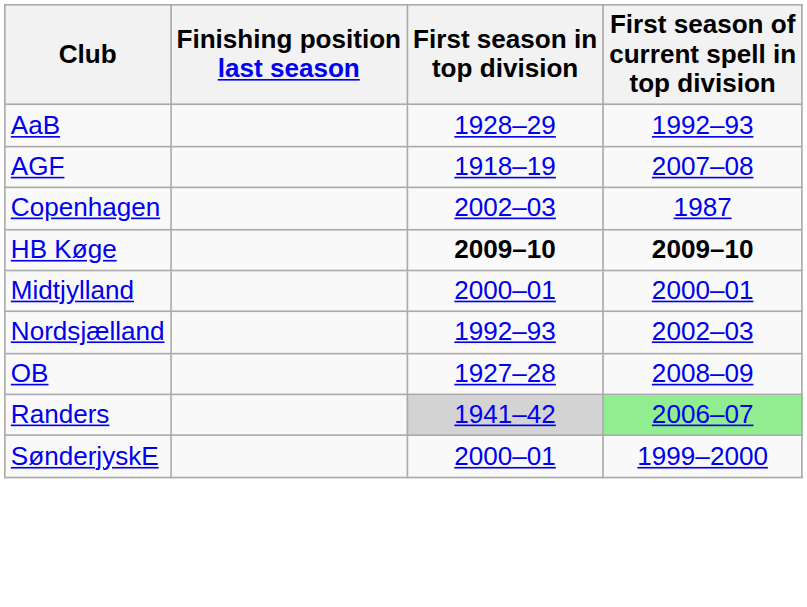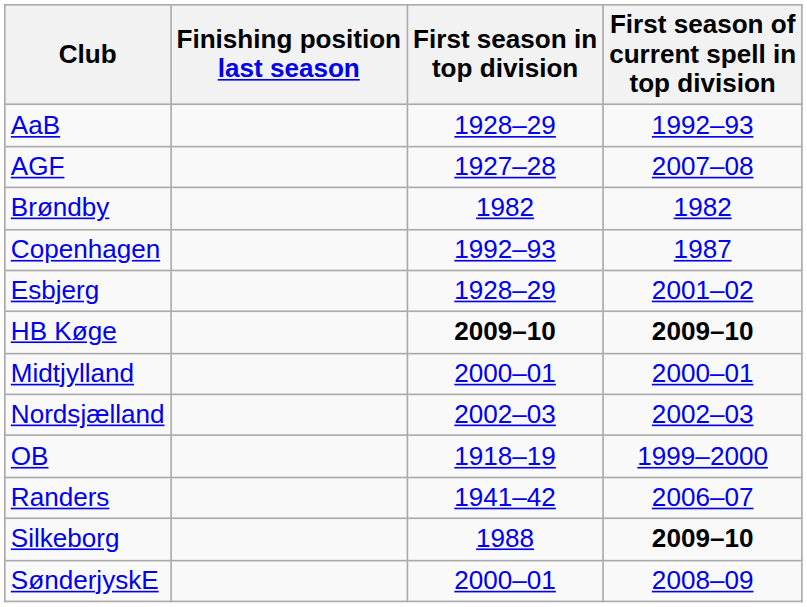 <table class="wikitable sortable" style="text-align:center;">
 <tr>
 <th>Club</th>
 <th>Finishing position<br><a href='#'>last season</a></th>
 <th>First season in<br>top division</th>
 <th>First season of<br>current spell in<br>top division</th>
 </tr>
 <tr>
 <td style="text-align:left;"><a href='#'>AaB</a></td>
 <td></td>
 <td><a href='#'>1928–29</a></td>
 <td><a href='#'>1992–93</a></td>
 </tr>
 <tr>
 <td style="text-align:left;"><a href='#'>AGF</a></td>
 <td></td>
-<td><a href='#'>1918–19</a></td>
+<td><a href='#'>1927–28</a></td>
 <td><a href='#'>2007–08</a></td>
+</tr>
+<tr>
+<td style="text-align:left;"><a href='#'>Brøndby</a></td>
+<td></td>
+<td><a href='#'>1982</a></td>
+<td><a href='#'>1982</a></td>
 </tr>
 <tr>
 <td style="text-align:left;"><a href='#'>Copenhagen</a></td>
 <td></td>
-<td><a href='#'>2002–03</a></td>
+<td><a href='#'>1992–93</a></td>
 <td><a href='#'>1987</a></td>
+</tr>
+<tr>
+<td style="text-align:left;"><a href='#'>Esbjerg</a></td>
+<td></td>
+<td><a href='#'>1928–29</a></td>
+<td><a href='#'>2001–02</a></td>
 </tr>
 <tr>
 <td style="text-align:left;"><a href='#'>HB Køge</a></td>
 <td></td>
 <td><strong>2009–10</strong></td>
 <td><strong>2009–10</strong></td>
 </tr>
 <tr>
 <td style="text-align:left;"><a href='#'>Midtjylland</a></td>
 <td></td>
 <td><a href='#'>2000–01</a></td>
 <td><a href='#'>2000–01</a></td>
 </tr>
 <tr>
 <td style="text-align:left;"><a href='#'>Nordsjælland</a></td>
 <td></td>
-<td><a href='#'>1992–93</a></td>
+<td><a href='#'>2002–03</a></td>
 <td><a href='#'>2002–03</a></td>
 </tr>
 <tr>
 <td style="text-align:left;"><a href='#'>OB</a></td>
 <td></td>
-<td><a href='#'>1927–28</a></td>
-<td><a href='#'>2008–09</a></td>
+<td><a href='#'>1918–19</a></td>
+<td><a href='#'>1999–2000</a></td>
 </tr>
 <tr>
 <td style="text-align:left;"><a href='#'>Randers</a></td>
 <td></td>
-<td style="background: lightgrey;"><a href='#'>1941–42</a></td>
-<td style="background: lightgreen;"><a href='#'>2006–07</a></td>
+<td><a href='#'>1941–42</a></td>
+<td><a href='#'>2006–07</a></td>
+</tr>
+<tr>
+<td style="text-align:left;"><a href='#'>Silkeborg</a></td>
+<td></td>
+<td><a href='#'>1988</a></td>
+<td><strong>2009–10</strong></td>
 </tr>
 <tr>
 <td style="text-align:left;"><a href='#'>SønderjyskE</a></td>
 <td></td>
 <td><a href='#'>2000–01</a></td>
-<td><a href='#'>1999–2000</a></td>
+<td><a href='#'>2008–09</a></td>
 </tr>
 </table>
